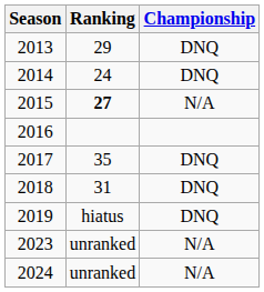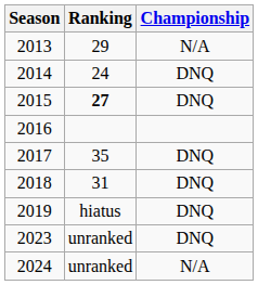 <table class="wikitable sortable" style="text-align:center;">
 <tr>
 <th>Season</th>
 <th>Ranking</th>
 <th><a href='#'>Championship</a></th>
 </tr>
 <tr>
 <td>2013</td>
 <td>29</td>
-<td>DNQ</td>
+<td>N/A</td>
 </tr>
 <tr>
 <td>2014</td>
 <td>24</td>
 <td>DNQ</td>
 </tr>
 <tr>
 <td>2015</td>
 <td><strong>27</strong></td>
-<td>N/A</td>
+<td>DNQ</td>
 </tr>
 <tr>
 <td>2016</td>
 <td></td>
 <td></td>
 </tr>
 <tr>
 <td>2017</td>
 <td>35</td>
 <td>DNQ</td>
 </tr>
 <tr>
 <td>2018</td>
 <td>31</td>
 <td>DNQ</td>
 </tr>
 <tr>
 <td>2019</td>
 <td>hiatus</td>
 <td>DNQ</td>
 </tr>
 <tr>
 <td>2023</td>
 <td>unranked</td>
-<td>N/A</td>
+<td>DNQ</td>
 </tr>
 <tr>
 <td>2024</td>
 <td>unranked</td>
 <td>N/A</td>
 </tr>
 </table>
